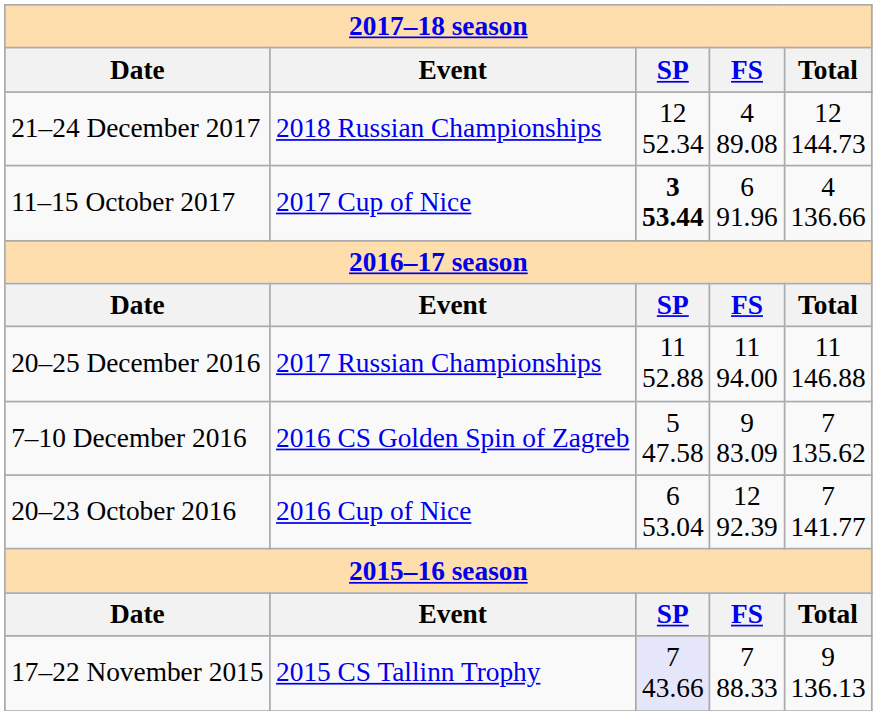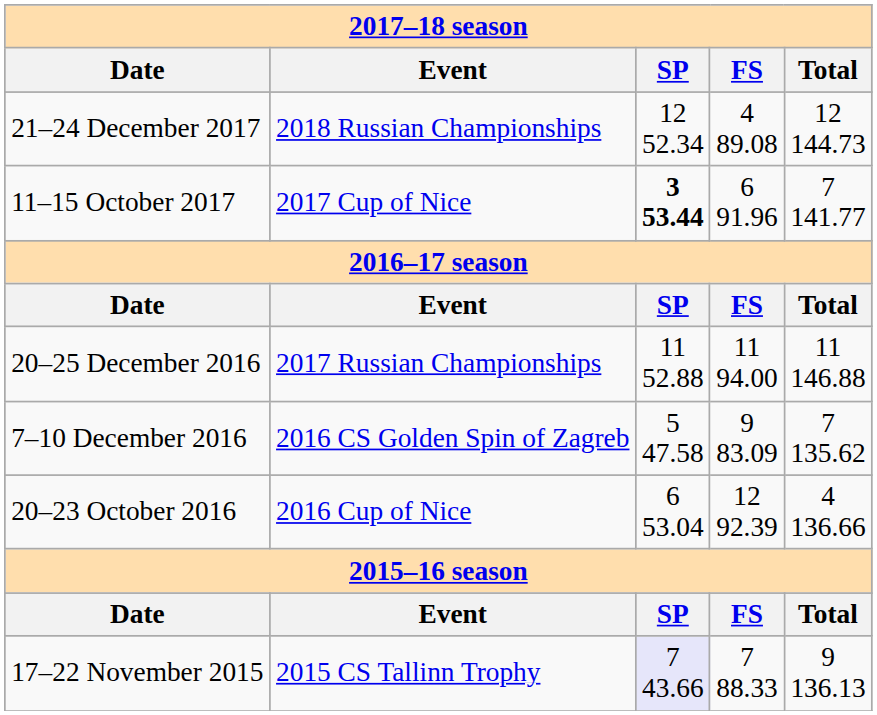 <table class="wikitable">
 <tr>
 <td style="background-color: #ffdead; " colspan=6 align=center><a href='#'><strong>2017–18 season</strong></a></td>
 </tr>
 <tr>
 <th>Date</th>
 <th>Event</th>
 <th><a href='#'>SP</a></th>
 <th><a href='#'>FS</a></th>
 <th>Total</th>
 </tr>
 <tr>
 <td>21–24 December 2017</td>
 <td><a href='#'>2018 Russian Championships</a></td>
 <td align=center>12 <br> 52.34</td>
 <td align=center>4 <br> 89.08</td>
 <td align=center>12 <br> 144.73</td>
 </tr>
 <tr>
 <td>11–15 October 2017</td>
 <td><a href='#'>2017 Cup of Nice</a></td>
 <td align=center><strong>3 <br> 53.44</strong></td>
 <td align=center>6 <br> 91.96</td>
-<td align=center>4 <br> 136.66</td>
+<td align=center>7 <br> 141.77</td>
 </tr>
 <tr>
 <td style="background-color: #ffdead; " colspan=6 align=center><a href='#'><strong>2016–17 season</strong></a></td>
 </tr>
 <tr>
 <th>Date</th>
 <th>Event</th>
 <th><a href='#'>SP</a></th>
 <th><a href='#'>FS</a></th>
 <th>Total</th>
 </tr>
 <tr>
 <td>20–25 December 2016</td>
 <td><a href='#'>2017 Russian Championships</a></td>
 <td align=center>11 <br> 52.88</td>
 <td align=center>11 <br> 94.00</td>
 <td align=center>11 <br> 146.88</td>
 </tr>
 <tr>
 <td>7–10 December 2016</td>
 <td><a href='#'>2016 CS Golden Spin of Zagreb</a></td>
 <td align=center>5 <br> 47.58</td>
 <td align=center>9 <br> 83.09</td>
 <td align=center>7 <br> 135.62</td>
 </tr>
 <tr>
 <td>20–23 October 2016</td>
 <td><a href='#'>2016 Cup of Nice</a></td>
 <td align=center>6 <br> 53.04</td>
 <td align=center>12 <br> 92.39</td>
-<td align=center>7 <br> 141.77</td>
+<td align=center>4 <br> 136.66</td>
 </tr>
 <tr>
 <td style="background-color: #ffdead; " colspan=6 align=center><a href='#'><strong>2015–16 season</strong></a></td>
 </tr>
 <tr>
 <th>Date</th>
 <th>Event</th>
 <th><a href='#'>SP</a></th>
 <th><a href='#'>FS</a></th>
 <th>Total</th>
 </tr>
 <tr>
 <td>17–22 November 2015</td>
 <td><a href='#'>2015 CS Tallinn Trophy</a></td>
 <td align=center style="background: lavender;">7 <br> 43.66</td>
 <td align=center>7 <br> 88.33</td>
 <td align=center>9 <br> 136.13</td>
 </tr>
 </table>
